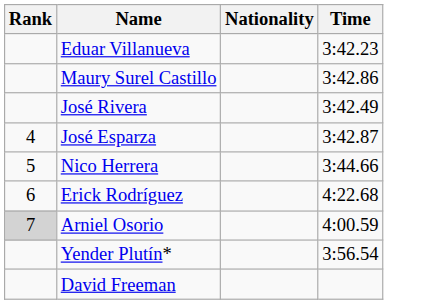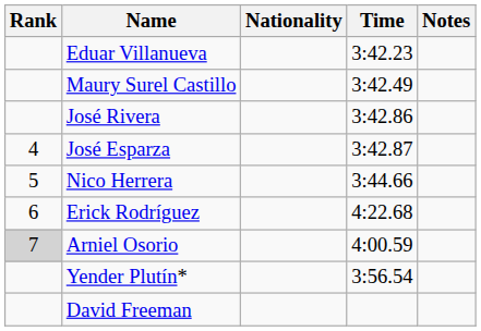 <table class="wikitable sortable" style="text-align:center">
 <tr>
 <th>Rank</th>
 <th>Name</th>
 <th>Nationality</th>
 <th>Time</th>
+<th>Notes</th>
 </tr>
 <tr>
 <td></td>
 <td align=left><a href='#'>Eduar Villanueva</a></td>
 <td align=left></td>
 <td>3:42.23</td>
+<td></td>
 </tr>
 <tr>
 <td></td>
 <td align=left><a href='#'>Maury Surel Castillo</a></td>
 <td align=left></td>
-<td>3:42.86</td>
+<td>3:42.49</td>
+<td></td>
 </tr>
 <tr>
 <td></td>
 <td align=left><a href='#'>José Rivera</a></td>
 <td align=left></td>
-<td>3:42.49</td>
+<td>3:42.86</td>
+<td></td>
 </tr>
 <tr>
 <td>4</td>
 <td align=left><a href='#'>José Esparza</a></td>
 <td align=left></td>
 <td>3:42.87</td>
+<td></td>
 </tr>
 <tr>
 <td>5</td>
 <td align=left><a href='#'>Nico Herrera</a></td>
 <td align=left></td>
 <td>3:44.66</td>
+<td></td>
 </tr>
 <tr>
 <td>6</td>
 <td align=left><a href='#'>Erick Rodríguez</a></td>
 <td align=left></td>
 <td>4:22.68</td>
+<td></td>
 </tr>
 <tr>
 <td style="background: lightgrey;">7</td>
 <td align=left><a href='#'>Arniel Osorio</a></td>
 <td align=left></td>
 <td>4:00.59</td>
+<td></td>
 </tr>
 <tr>
 <td></td>
 <td align=left><a href='#'>Yender Plutín</a>*</td>
 <td align=left></td>
 <td>3:56.54</td>
+<td></td>
 </tr>
 <tr>
 <td></td>
 <td align=left><a href='#'>David Freeman</a></td>
 <td align=left></td>
 <td></td>
+<td></td>
 </tr>
 </table>
